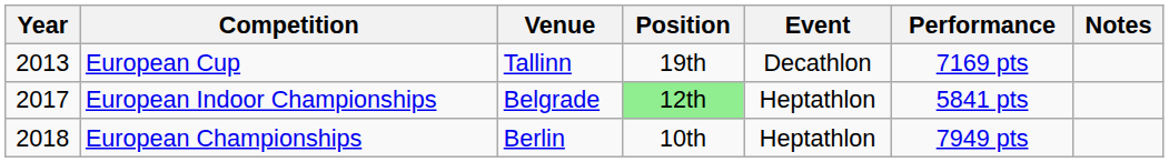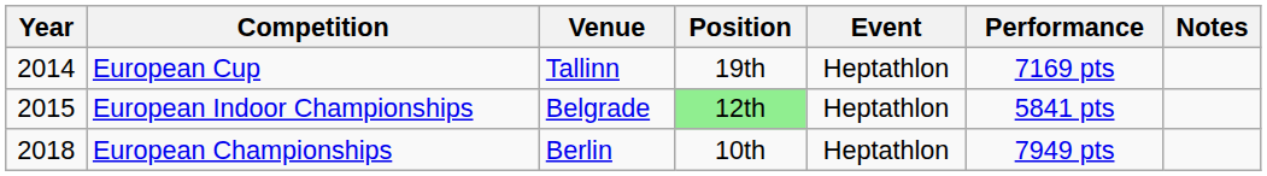 <table class="wikitable" width=55% style="font-size:90%; text-align:center;">
 <tr>
 <th>Year</th>
 <th>Competition</th>
 <th>Venue</th>
 <th>Position</th>
 <th>Event</th>
 <th>Performance</th>
 <th>Notes</th>
 </tr>
 <tr>
-<td>2013</td>
+<td>2014</td>
 <td align=left><a href='#'>European Cup</a></td>
 <td align=left> <a href='#'>Tallinn</a></td>
 <td>19th</td>
-<td>Decathlon</td>
+<td>Heptathlon</td>
 <td><a href='#'>7169 pts</a></td>
 <td></td>
 </tr>
 <tr>
-<td>2017</td>
+<td>2015</td>
 <td align=left><a href='#'>European Indoor Championships</a></td>
 <td align=left> <a href='#'>Belgrade</a></td>
 <td style="background: lightgreen;">12th</td>
 <td>Heptathlon</td>
 <td><a href='#'>5841 pts</a></td>
 <td></td>
 </tr>
 <tr>
 <td>2018</td>
 <td align=left><a href='#'>European Championships</a></td>
 <td align=left> <a href='#'>Berlin</a></td>
 <td>10th</td>
 <td>Heptathlon</td>
 <td><a href='#'>7949 pts</a></td>
 <td></td>
 </tr>
 </table>
